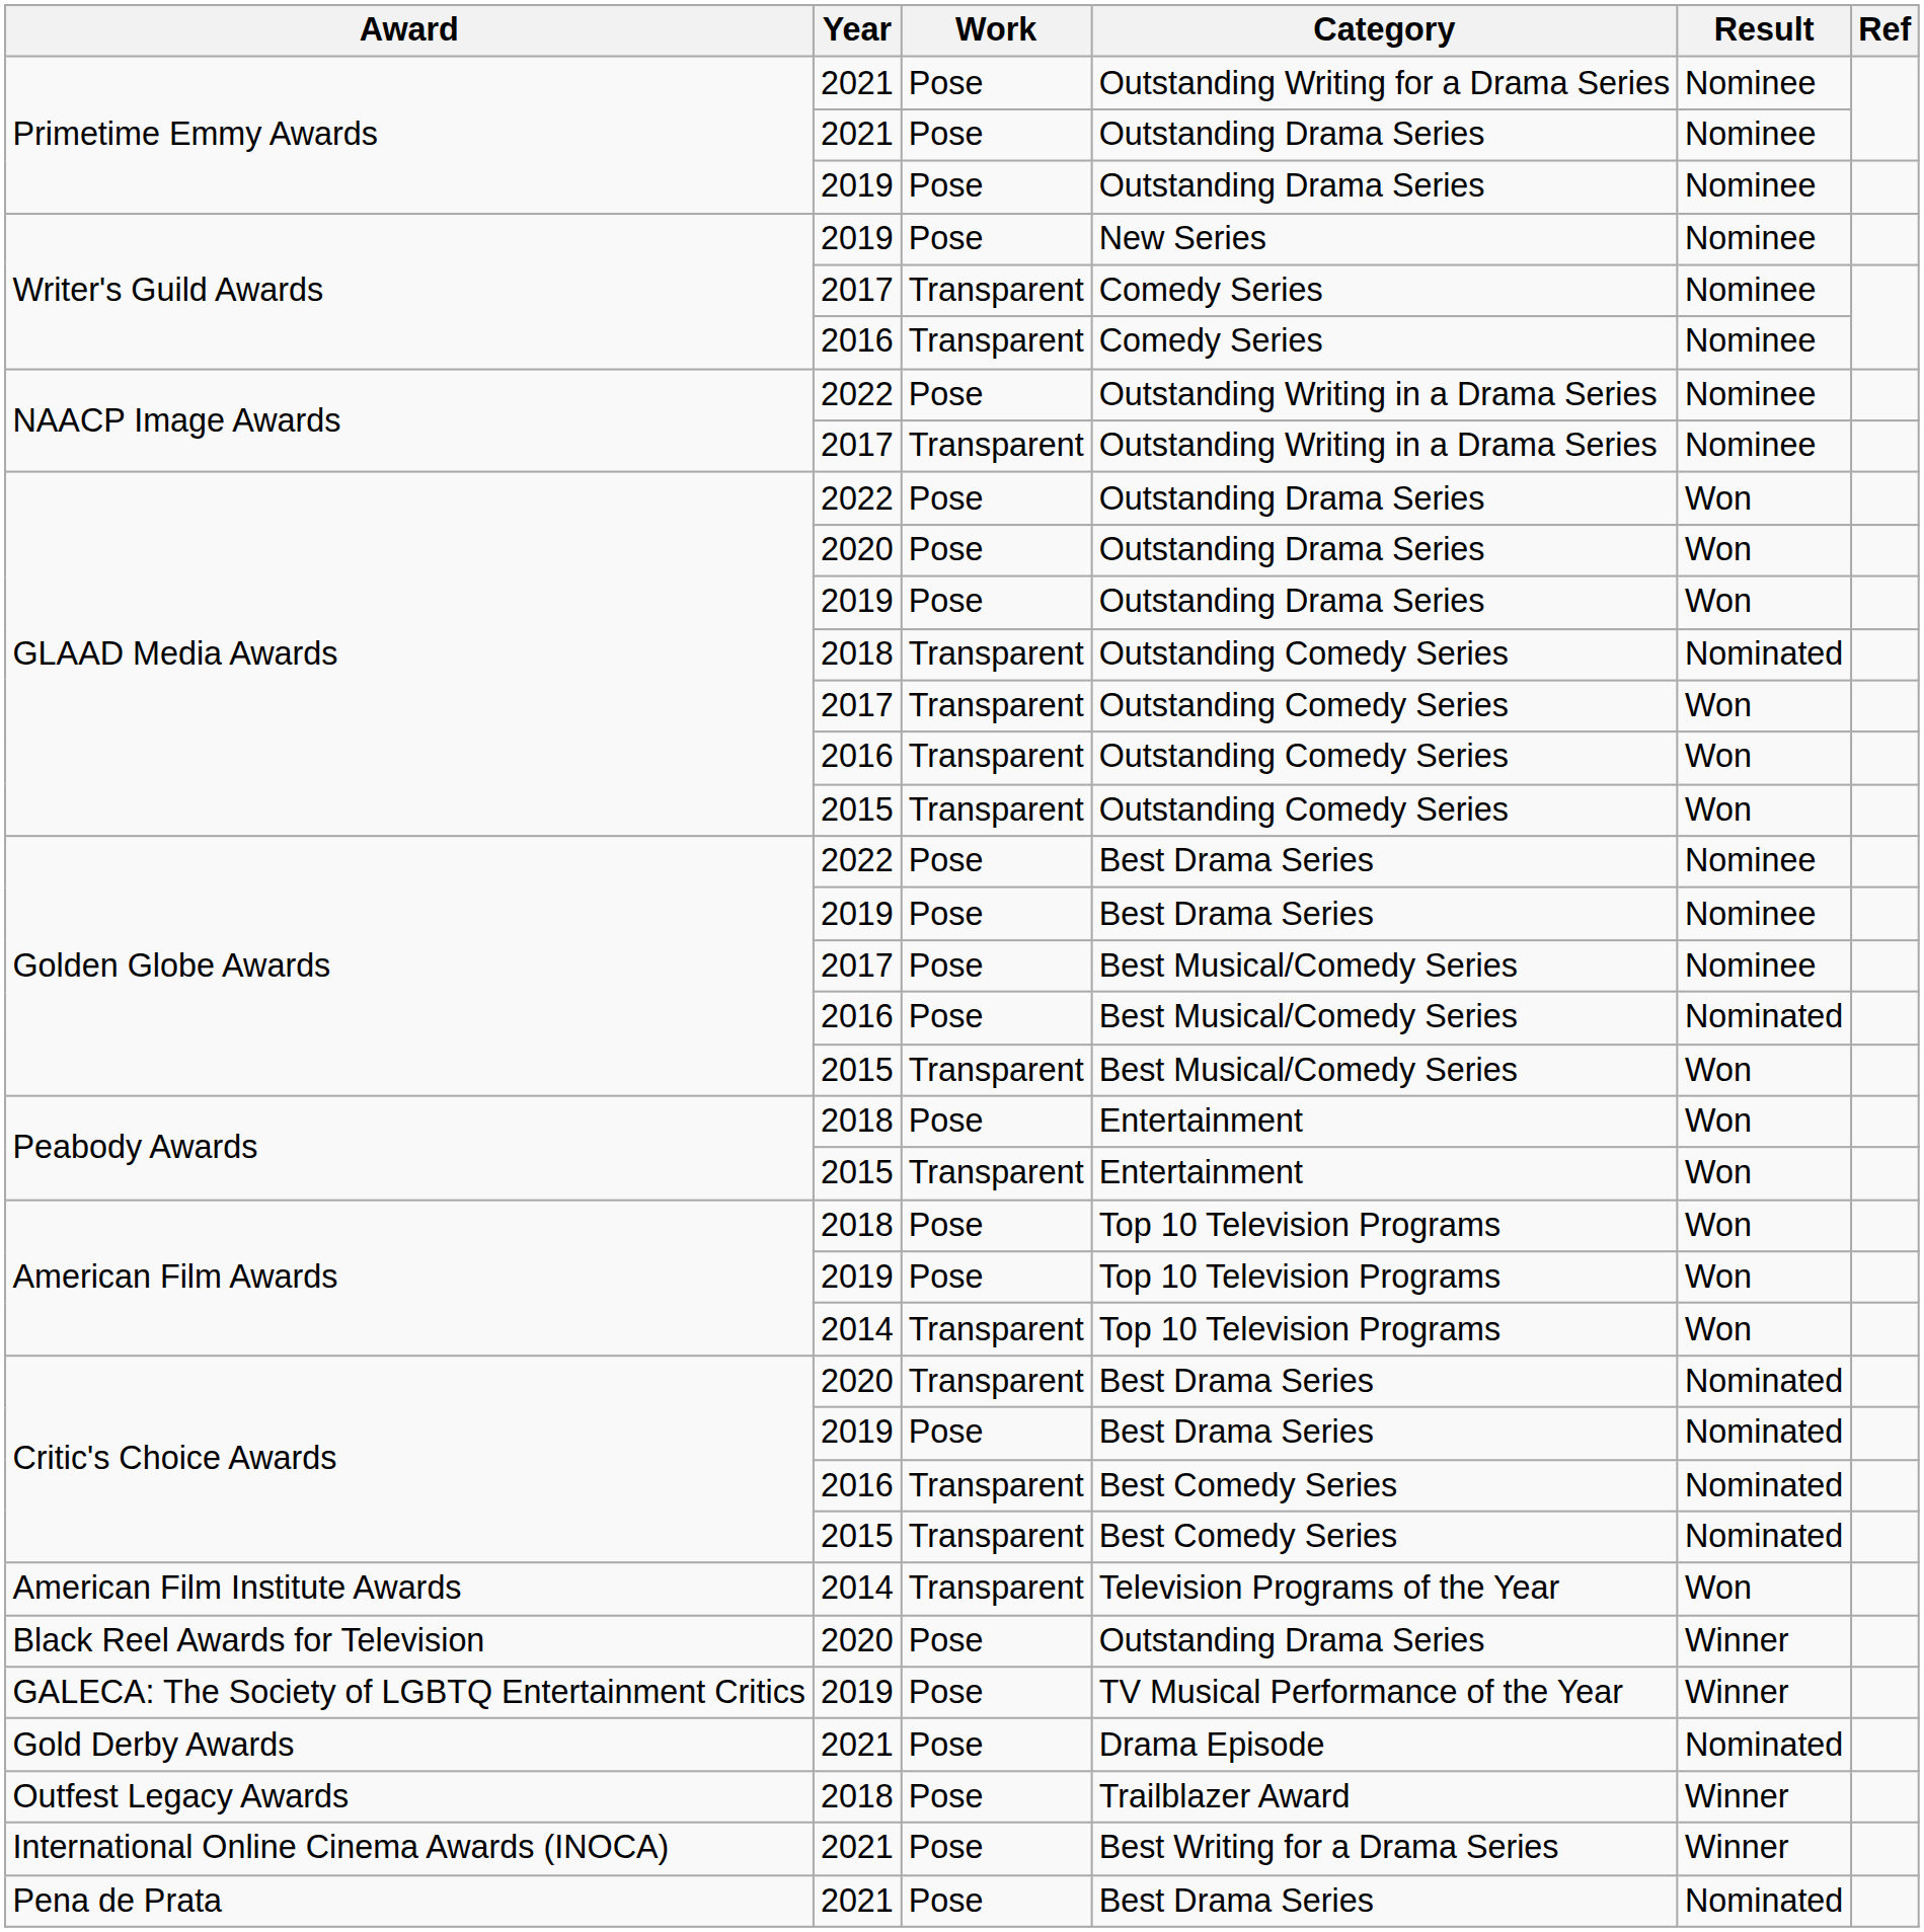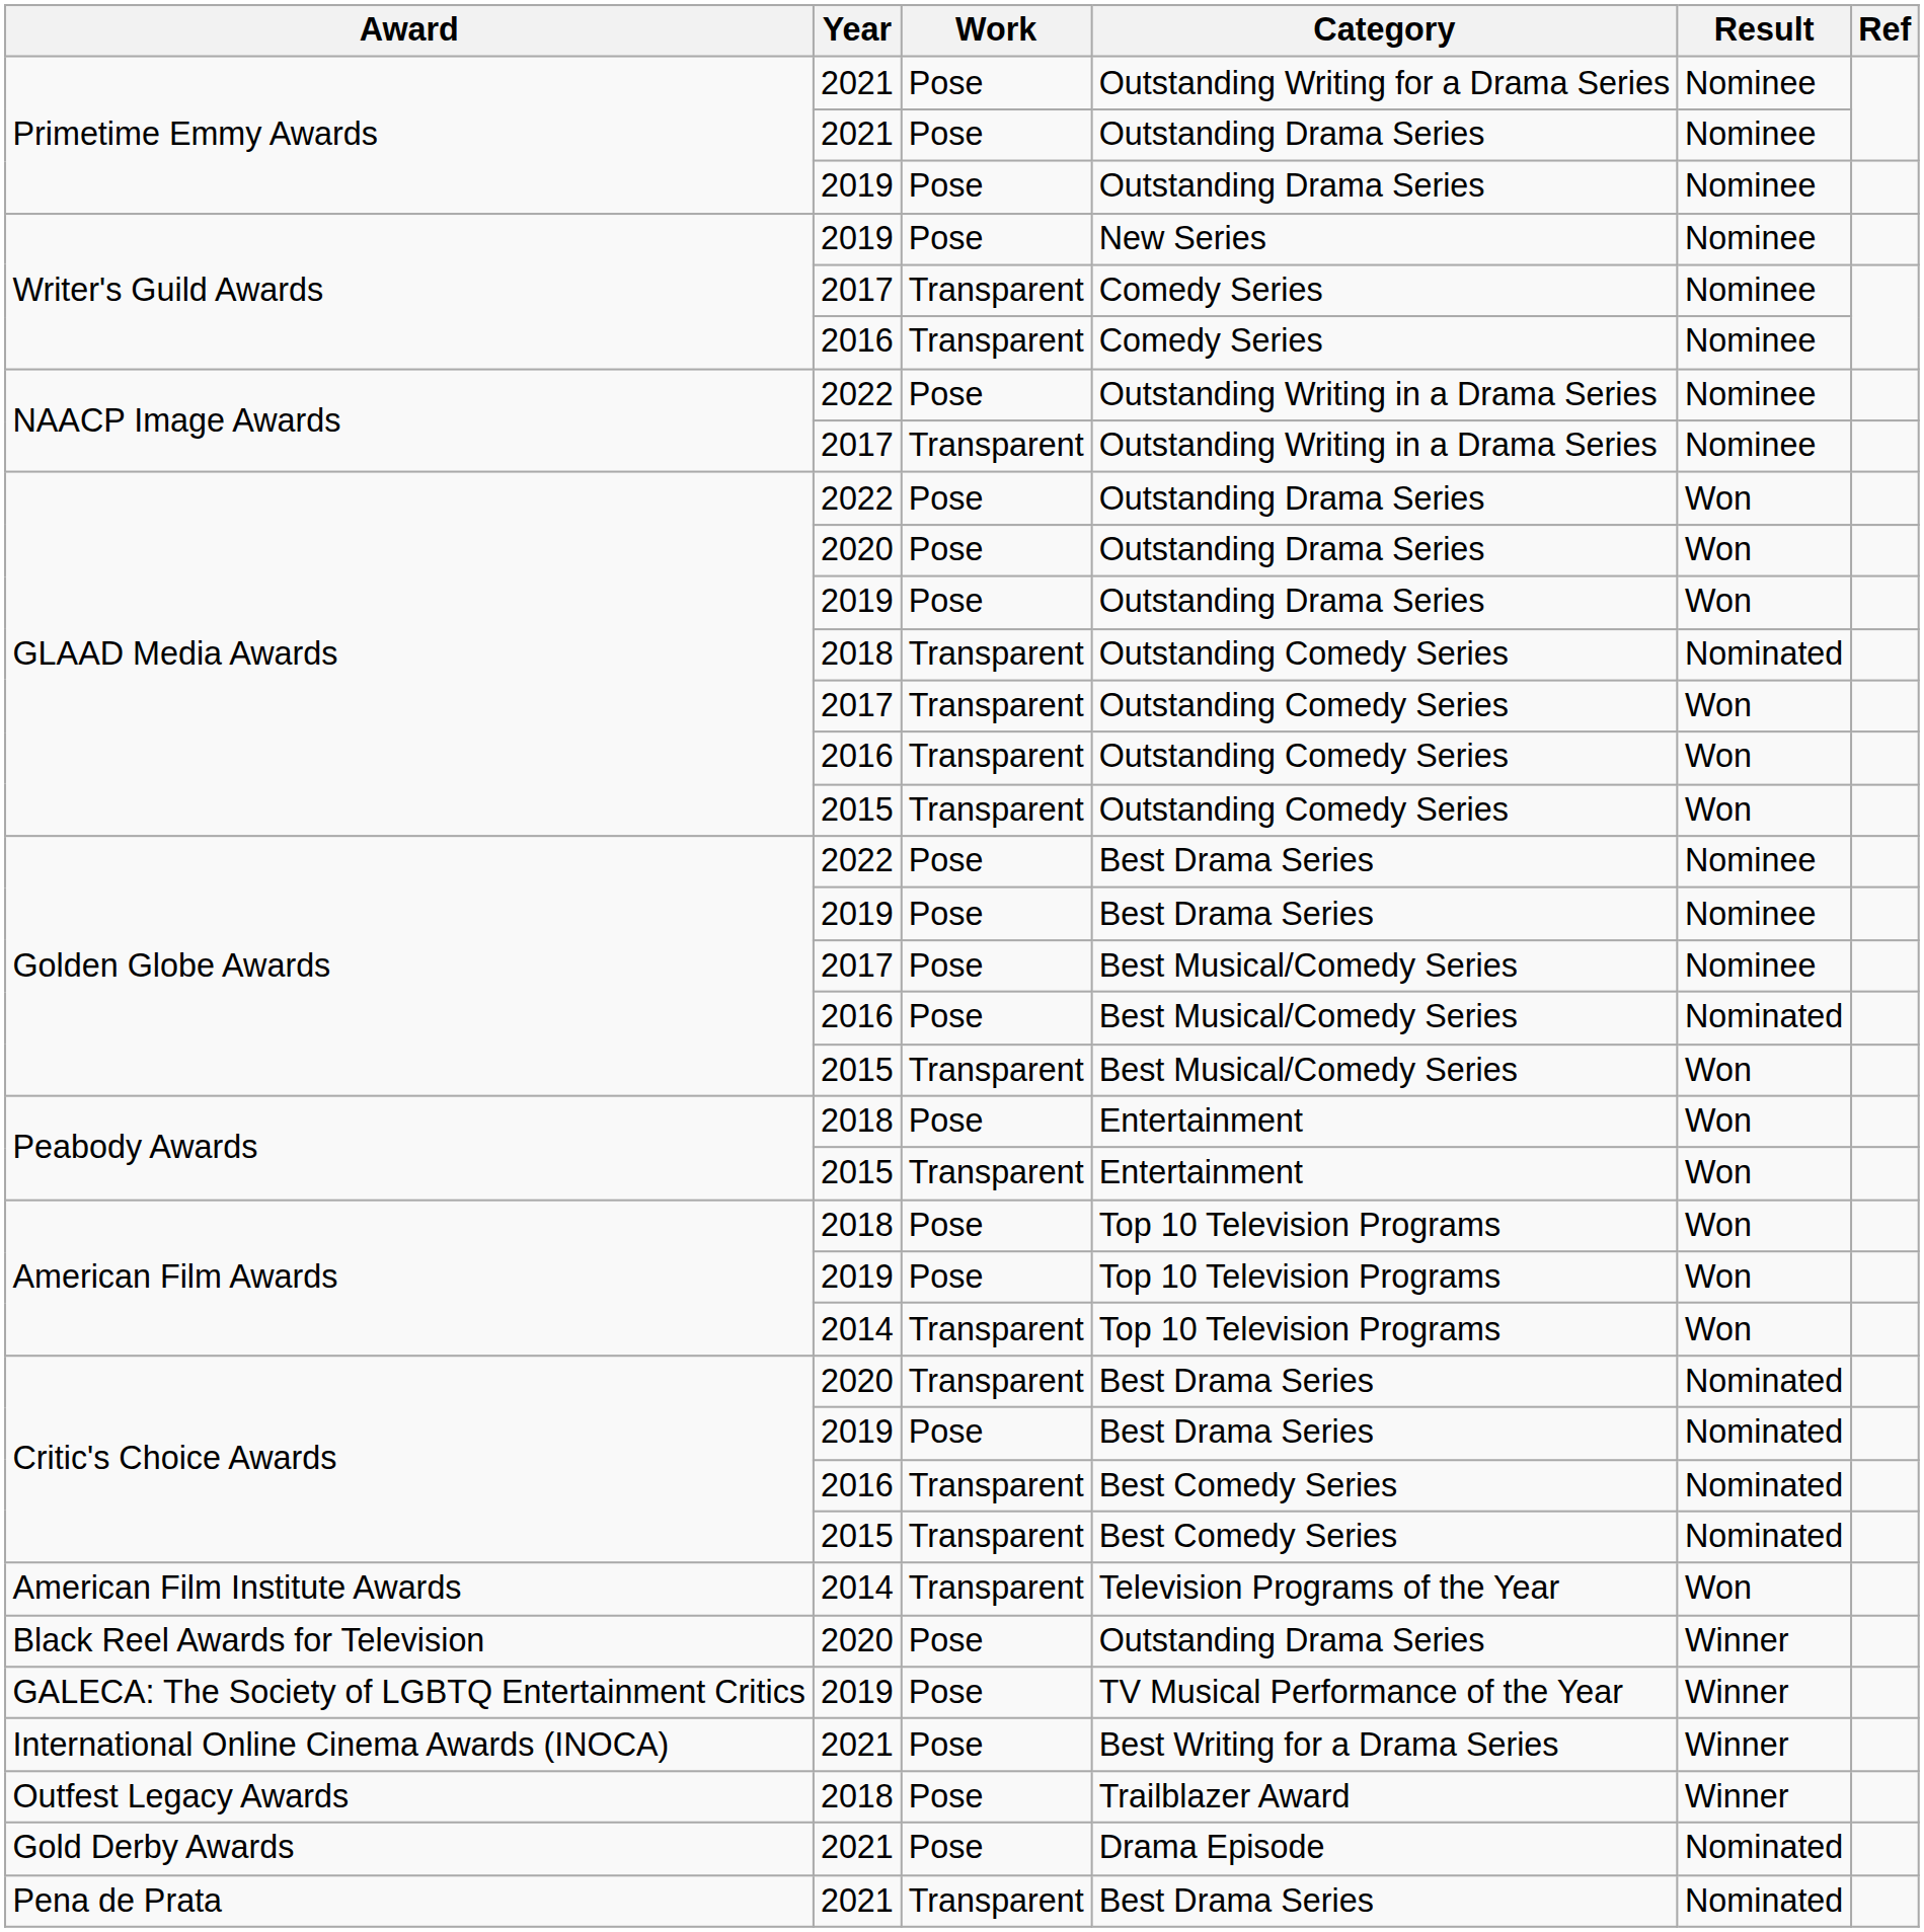 <table class="wikitable">
 <tr>
 <th>Award</th>
 <th>Year</th>
 <th>Work</th>
 <th>Category</th>
 <th>Result</th>
 <th>Ref</th>
 </tr>
 <tr>
 <td rowspan="3">Primetime Emmy Awards</td>
 <td>2021</td>
 <td>Pose</td>
 <td>Outstanding Writing for a Drama Series</td>
 <td>Nominee</td>
 <td rowspan="2"></td>
 </tr>
 <tr>
 <td>2021</td>
 <td>Pose</td>
 <td>Outstanding Drama Series</td>
 <td>Nominee</td>
 </tr>
 <tr>
 <td>2019</td>
 <td>Pose</td>
 <td>Outstanding Drama Series</td>
 <td>Nominee</td>
 <td></td>
 </tr>
 <tr>
 <td rowspan="3">Writer's Guild Awards</td>
 <td>2019</td>
 <td>Pose</td>
 <td>New Series</td>
 <td>Nominee</td>
 <td></td>
 </tr>
 <tr>
 <td>2017</td>
 <td>Transparent</td>
 <td>Comedy Series</td>
 <td>Nominee</td>
 <td rowspan="2"></td>
 </tr>
 <tr>
 <td>2016</td>
 <td>Transparent</td>
 <td>Comedy Series</td>
 <td>Nominee</td>
 </tr>
 <tr>
 <td rowspan="2">NAACP Image Awards</td>
 <td>2022</td>
 <td>Pose</td>
 <td>Outstanding Writing in a Drama Series</td>
 <td>Nominee</td>
 <td></td>
 </tr>
 <tr>
 <td>2017</td>
 <td>Transparent</td>
 <td>Outstanding Writing in a Drama Series</td>
 <td>Nominee</td>
 <td></td>
 </tr>
 <tr>
 <td rowspan="7">GLAAD Media Awards</td>
 <td>2022</td>
 <td>Pose</td>
 <td>Outstanding Drama Series</td>
 <td>Won</td>
 <td></td>
 </tr>
 <tr>
 <td>2020</td>
 <td>Pose</td>
 <td>Outstanding Drama Series</td>
 <td>Won</td>
 <td></td>
 </tr>
 <tr>
 <td>2019</td>
 <td>Pose</td>
 <td>Outstanding Drama Series</td>
 <td>Won</td>
 <td></td>
 </tr>
 <tr>
 <td>2018</td>
 <td>Transparent</td>
 <td>Outstanding Comedy Series</td>
 <td>Nominated</td>
 <td></td>
 </tr>
 <tr>
 <td>2017</td>
 <td>Transparent</td>
 <td>Outstanding Comedy Series</td>
 <td>Won</td>
 <td></td>
 </tr>
 <tr>
 <td>2016</td>
 <td>Transparent</td>
 <td>Outstanding Comedy Series</td>
 <td>Won</td>
 <td></td>
 </tr>
 <tr>
 <td>2015</td>
 <td>Transparent</td>
 <td>Outstanding Comedy Series</td>
 <td>Won</td>
 <td></td>
 </tr>
 <tr>
 <td rowspan="5">Golden Globe Awards</td>
 <td>2022</td>
 <td>Pose</td>
 <td>Best Drama Series</td>
 <td>Nominee</td>
 <td></td>
 </tr>
 <tr>
 <td>2019</td>
 <td>Pose</td>
 <td>Best Drama Series</td>
 <td>Nominee</td>
 <td></td>
 </tr>
 <tr>
 <td>2017</td>
 <td>Pose</td>
 <td>Best Musical/Comedy Series</td>
 <td>Nominee</td>
 <td></td>
 </tr>
 <tr>
 <td>2016</td>
 <td>Pose</td>
 <td>Best Musical/Comedy Series</td>
 <td>Nominated</td>
 <td></td>
 </tr>
 <tr>
 <td>2015</td>
 <td>Transparent</td>
 <td>Best Musical/Comedy Series</td>
 <td>Won</td>
 <td></td>
 </tr>
 <tr>
 <td rowspan="2">Peabody Awards</td>
 <td>2018</td>
 <td>Pose</td>
 <td>Entertainment</td>
 <td>Won</td>
 <td></td>
 </tr>
 <tr>
 <td>2015</td>
 <td>Transparent</td>
 <td>Entertainment</td>
 <td>Won</td>
 <td></td>
 </tr>
 <tr>
 <td rowspan="3">American Film Awards</td>
 <td>2018</td>
 <td>Pose</td>
 <td>Top 10 Television Programs</td>
 <td>Won</td>
 <td></td>
 </tr>
 <tr>
 <td>2019</td>
 <td>Pose</td>
 <td>Top 10 Television Programs</td>
 <td>Won</td>
 <td></td>
 </tr>
 <tr>
 <td>2014</td>
 <td>Transparent</td>
 <td>Top 10 Television Programs</td>
 <td>Won</td>
 <td></td>
 </tr>
 <tr>
 <td rowspan="4">Critic's Choice Awards</td>
 <td>2020</td>
 <td>Transparent</td>
 <td>Best Drama Series</td>
 <td>Nominated</td>
 <td></td>
 </tr>
 <tr>
 <td>2019</td>
 <td>Pose</td>
 <td>Best Drama Series</td>
 <td>Nominated</td>
 <td></td>
 </tr>
 <tr>
 <td>2016</td>
 <td>Transparent</td>
 <td>Best Comedy Series</td>
 <td>Nominated</td>
 <td></td>
 </tr>
 <tr>
 <td>2015</td>
 <td>Transparent</td>
 <td>Best Comedy Series</td>
 <td>Nominated</td>
 <td></td>
 </tr>
 <tr>
 <td>American Film Institute Awards</td>
 <td>2014</td>
 <td>Transparent</td>
 <td>Television Programs of the Year</td>
 <td>Won</td>
 <td></td>
 </tr>
 <tr>
 <td>Black Reel Awards for Television</td>
 <td>2020</td>
 <td>Pose</td>
 <td>Outstanding Drama Series</td>
 <td>Winner</td>
 <td></td>
 </tr>
 <tr>
 <td>GALECA: The Society of LGBTQ Entertainment Critics</td>
 <td>2019</td>
 <td>Pose</td>
 <td>TV Musical Performance of the Year</td>
 <td>Winner</td>
 <td></td>
 </tr>
 <tr>
-<td>Gold Derby Awards</td>
+<td>International Online Cinema Awards (INOCA)</td>
 <td>2021</td>
 <td>Pose</td>
-<td>Drama Episode</td>
-<td>Nominated</td>
+<td>Best Writing for a Drama Series</td>
+<td>Winner</td>
 <td></td>
 </tr>
 <tr>
 <td>Outfest Legacy Awards</td>
 <td>2018</td>
 <td>Pose</td>
 <td>Trailblazer Award</td>
 <td>Winner</td>
 <td></td>
 </tr>
 <tr>
-<td>International Online Cinema Awards (INOCA)</td>
+<td>Gold Derby Awards</td>
 <td>2021</td>
 <td>Pose</td>
-<td>Best Writing for a Drama Series</td>
-<td>Winner</td>
+<td>Drama Episode</td>
+<td>Nominated</td>
 <td></td>
 </tr>
 <tr>
 <td>Pena de Prata</td>
 <td>2021</td>
-<td>Pose</td>
+<td>Transparent</td>
 <td>Best Drama Series</td>
 <td>Nominated</td>
 <td></td>
 </tr>
 </table>
